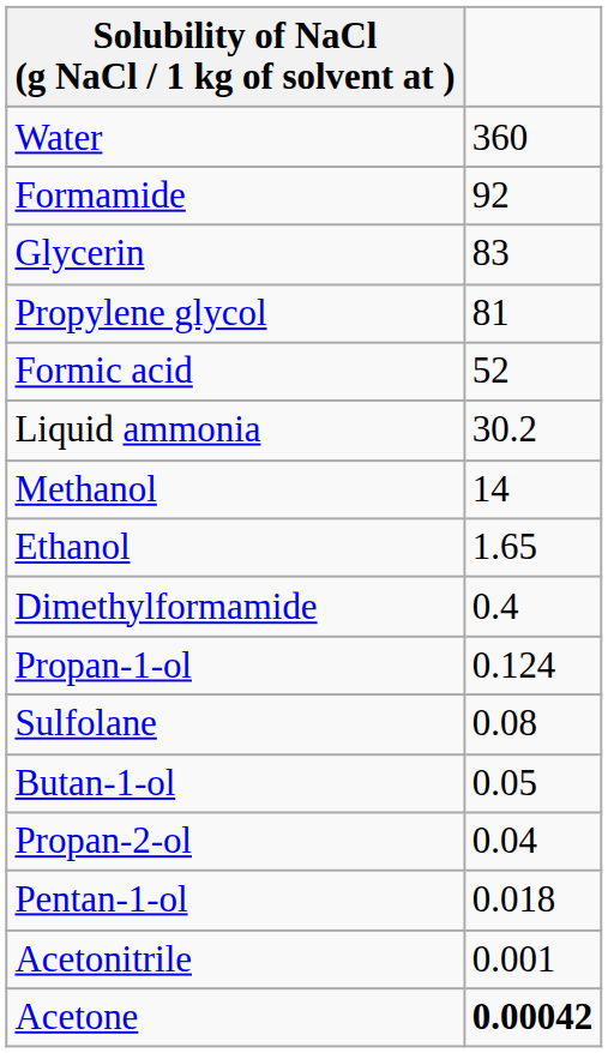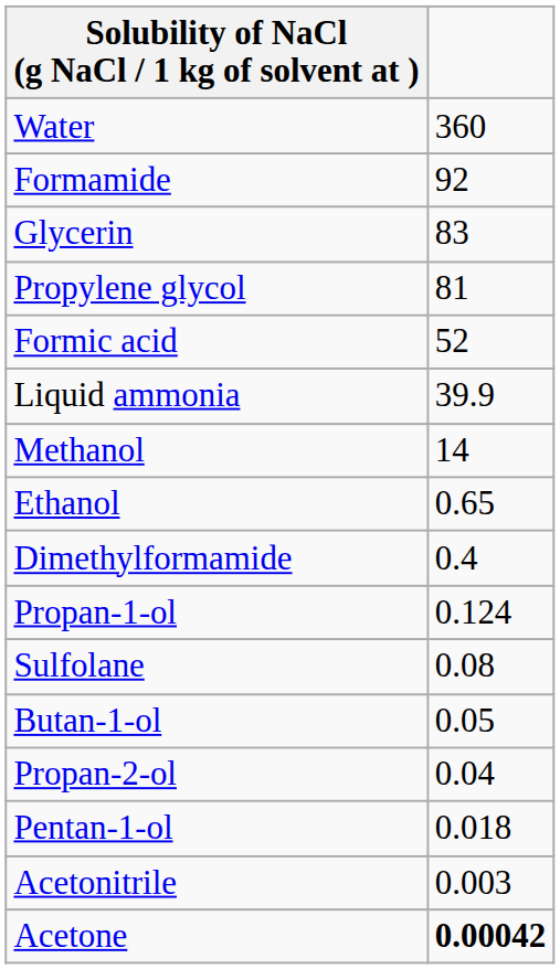 <table class="wikitable" style="float:right; margin-left:1em;">
 <tr>
 <th>Solubility of NaCl<br>(g NaCl / 1 kg of solvent at )</th>
 </tr>
 <tr>
 <td><a href='#'>Water</a></td>
 <td>360</td>
 </tr>
 <tr>
 <td><a href='#'>Formamide</a></td>
 <td>92</td>
 </tr>
 <tr>
 <td><a href='#'>Glycerin</a></td>
 <td>83</td>
 </tr>
 <tr>
 <td><a href='#'>Propylene glycol</a></td>
 <td>81</td>
 </tr>
 <tr>
 <td><a href='#'>Formic acid</a></td>
 <td>52</td>
 </tr>
 <tr>
 <td>Liquid <a href='#'>ammonia</a></td>
-<td>30.2</td>
+<td>39.9</td>
 </tr>
 <tr>
 <td><a href='#'>Methanol</a></td>
 <td>14</td>
 </tr>
 <tr>
 <td><a href='#'>Ethanol</a></td>
-<td>1.65</td>
+<td>0.65</td>
 </tr>
 <tr>
 <td><a href='#'>Dimethylformamide</a></td>
 <td>0.4</td>
 </tr>
 <tr>
 <td><a href='#'>Propan-1-ol</a></td>
 <td>0.124</td>
 </tr>
 <tr>
 <td><a href='#'>Sulfolane</a></td>
 <td>0.08</td>
 </tr>
 <tr>
 <td><a href='#'>Butan-1-ol</a></td>
 <td>0.05</td>
 </tr>
 <tr>
 <td><a href='#'>Propan-2-ol</a></td>
 <td>0.04</td>
 </tr>
 <tr>
 <td><a href='#'>Pentan-1-ol</a></td>
 <td>0.018</td>
 </tr>
 <tr>
 <td><a href='#'>Acetonitrile</a></td>
-<td>0.001</td>
+<td>0.003</td>
 </tr>
 <tr>
 <td><a href='#'>Acetone</a></td>
 <td><strong>0.00042</strong></td>
 </tr>
 </table>
